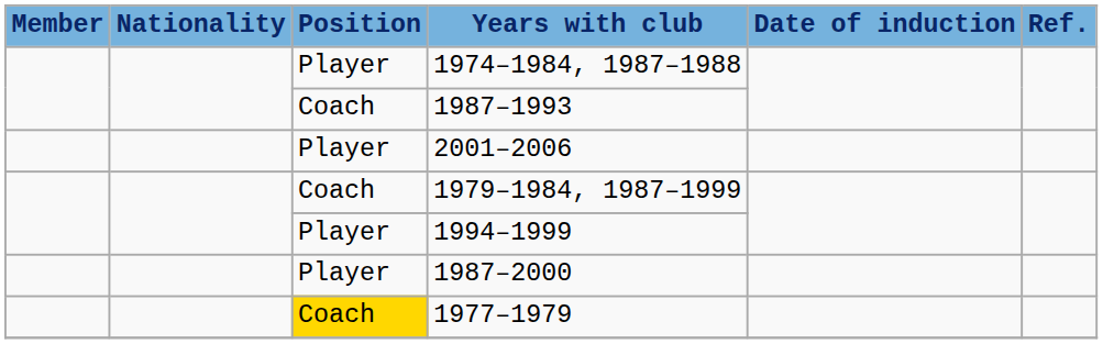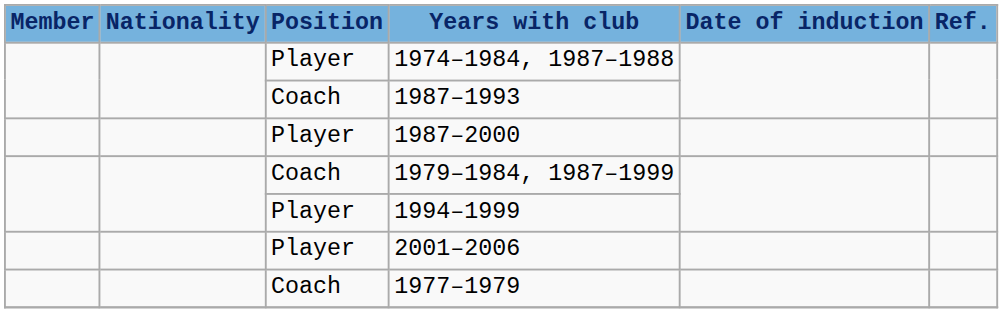 <table class="wikitable sortable" style="text-align:left; font-size:95%;">
 <tr>
 <th style="background:#75b2dd; color:#082567;">Member</th>
 <th style="background:#75b2dd; color:#082567;">Nationality</th>
 <th style="background:#75b2dd; color:#082567;">Position</th>
 <th style="background:#75b2dd; color:#082567;">Years with club</th>
 <th style="background:#75b2dd; color:#082567;">Date of induction</th>
 <th style="background:#75b2dd; color:#082567;">Ref.</th>
 </tr>
 <tr>
 <td rowspan="2"></td>
 <td rowspan="2"></td>
 <td>Player</td>
 <td>1974–1984, 1987–1988</td>
 <td rowspan="2"></td>
 <td rowspan="2"></td>
 </tr>
 <tr>
 <td>Coach</td>
 <td>1987–1993</td>
 </tr>
 <tr>
 <td></td>
 <td></td>
 <td>Player</td>
-<td>2001–2006</td>
-<td></td>
+<td>1987–2000</td>
+<td> </td>
 <td></td>
 </tr>
 <tr>
 <td rowspan="2"></td>
 <td rowspan="2"></td>
 <td>Coach</td>
 <td>1979–1984, 1987–1999</td>
 <td rowspan="2"></td>
 <td rowspan="2"></td>
 </tr>
 <tr>
 <td>Player</td>
 <td>1994–1999</td>
 </tr>
 <tr>
 <td></td>
 <td></td>
 <td>Player</td>
-<td>1987–2000</td>
-<td> </td>
+<td>2001–2006</td>
+<td></td>
 <td></td>
 </tr>
 <tr>
 <td></td>
 <td></td>
-<td style="background: gold;">Coach</td>
+<td>Coach</td>
 <td>1977–1979</td>
 <td> </td>
 <td></td>
 </tr>
 <tr>
 </tr>
 </table>
